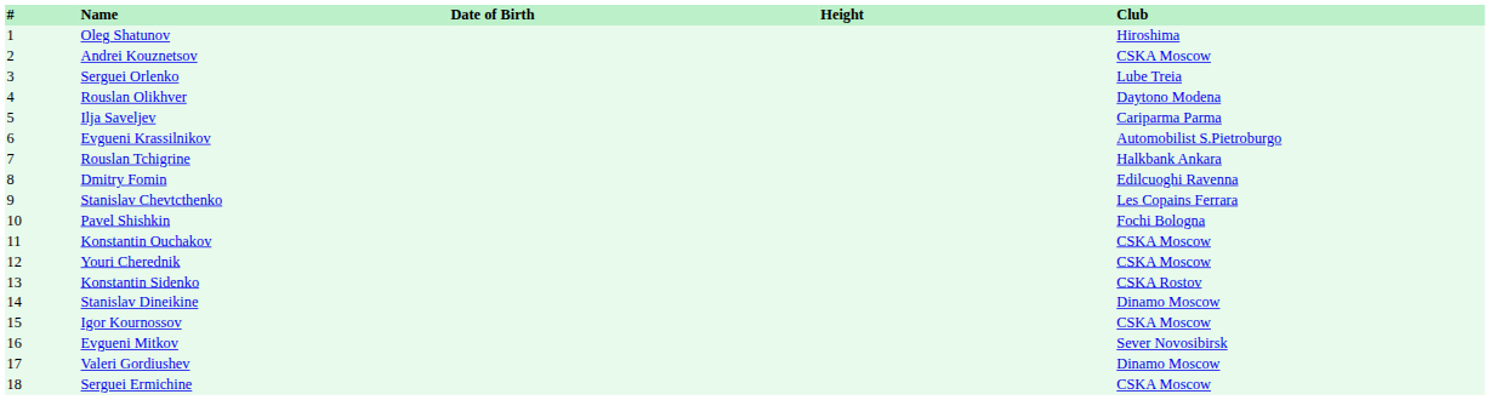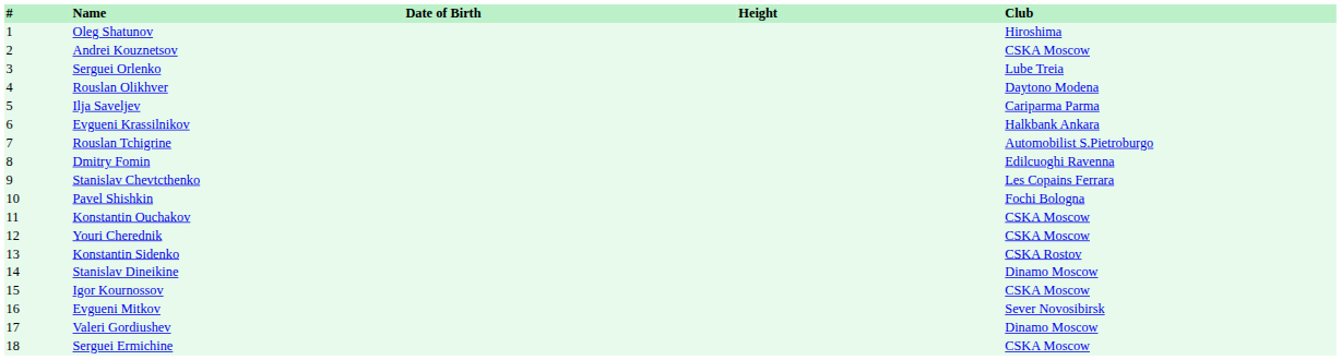 <table border=0 cellpadding=2 cellspacing=0  |- bgcolor=#E7FAEC style=text-align:left; font-size:90%; width=100%>
 <tr style="background:#bbf0c9;">
 <th width=5%>#</th>
 <th style="width:25%; text-align:left;">Name</th>
 <th width=25%>Date of Birth</th>
 <th width=20%>Height</th>
 <th width=25%>Club</th>
 </tr>
 <tr>
 <td>1</td>
 <td><a href='#'>Oleg Shatunov</a></td>
 <td></td>
 <td></td>
 <td><a href='#'>Hiroshima</a> </td>
 </tr>
 <tr>
 <td>2</td>
 <td><a href='#'>Andrei Kouznetsov</a></td>
 <td></td>
 <td></td>
 <td><a href='#'>CSKA Moscow</a></td>
 </tr>
 <tr>
 <td>3</td>
 <td><a href='#'>Serguei Orlenko</a></td>
 <td></td>
 <td></td>
 <td><a href='#'>Lube Treia</a> </td>
 </tr>
 <tr>
 <td>4</td>
 <td><a href='#'>Rouslan Olikhver</a></td>
 <td></td>
 <td></td>
 <td><a href='#'>Daytono Modena</a> </td>
 </tr>
 <tr>
 <td>5</td>
 <td><a href='#'>Ilja Saveljev</a></td>
 <td></td>
 <td></td>
 <td><a href='#'>Cariparma Parma</a> </td>
 </tr>
 <tr>
 <td>6</td>
 <td><a href='#'>Evgueni Krassilnikov</a></td>
 <td></td>
 <td></td>
-<td><a href='#'>Automobilist S.Pietroburgo</a></td>
+<td><a href='#'>Halkbank Ankara</a> </td>
 </tr>
 <tr>
 <td>7</td>
 <td><a href='#'>Rouslan Tchigrine</a></td>
 <td></td>
 <td></td>
-<td><a href='#'>Halkbank Ankara</a> </td>
+<td><a href='#'>Automobilist S.Pietroburgo</a></td>
 </tr>
 <tr>
 <td>8</td>
 <td><a href='#'>Dmitry Fomin</a></td>
 <td></td>
 <td></td>
 <td><a href='#'>Edilcuoghi Ravenna</a> </td>
 </tr>
 <tr>
 <td>9</td>
 <td><a href='#'>Stanislav Chevtcthenko</a></td>
 <td></td>
 <td></td>
 <td><a href='#'>Les Copains Ferrara</a> </td>
 </tr>
 <tr>
 <td>10</td>
 <td><a href='#'>Pavel Shishkin</a></td>
 <td></td>
 <td></td>
 <td><a href='#'>Fochi Bologna</a> </td>
 </tr>
 <tr>
 <td>11</td>
 <td><a href='#'>Konstantin Ouchakov</a></td>
 <td></td>
 <td></td>
 <td><a href='#'>CSKA Moscow</a></td>
 </tr>
 <tr>
 <td>12</td>
 <td><a href='#'>Youri Cherednik</a></td>
 <td></td>
 <td></td>
 <td><a href='#'>CSKA Moscow</a></td>
 </tr>
 <tr>
 <td>13</td>
 <td><a href='#'>Konstantin Sidenko</a></td>
 <td></td>
 <td></td>
 <td><a href='#'>CSKA Rostov</a></td>
 </tr>
 <tr>
 <td>14</td>
 <td><a href='#'>Stanislav Dineikine</a></td>
 <td></td>
 <td></td>
 <td><a href='#'>Dinamo Moscow</a></td>
 </tr>
 <tr>
 <td>15</td>
 <td><a href='#'>Igor Kournossov</a></td>
 <td></td>
 <td></td>
 <td><a href='#'>CSKA Moscow</a></td>
 </tr>
 <tr>
 <td>16</td>
 <td><a href='#'>Evgueni Mitkov</a></td>
 <td></td>
 <td></td>
 <td><a href='#'>Sever Novosibirsk</a></td>
 </tr>
 <tr>
 <td>17</td>
 <td><a href='#'>Valeri Gordiushev</a></td>
 <td></td>
 <td></td>
 <td><a href='#'>Dinamo Moscow</a></td>
 </tr>
 <tr>
 <td>18</td>
 <td><a href='#'>Serguei Ermichine</a></td>
 <td></td>
 <td></td>
 <td><a href='#'>CSKA Moscow</a></td>
 </tr>
 </table>
